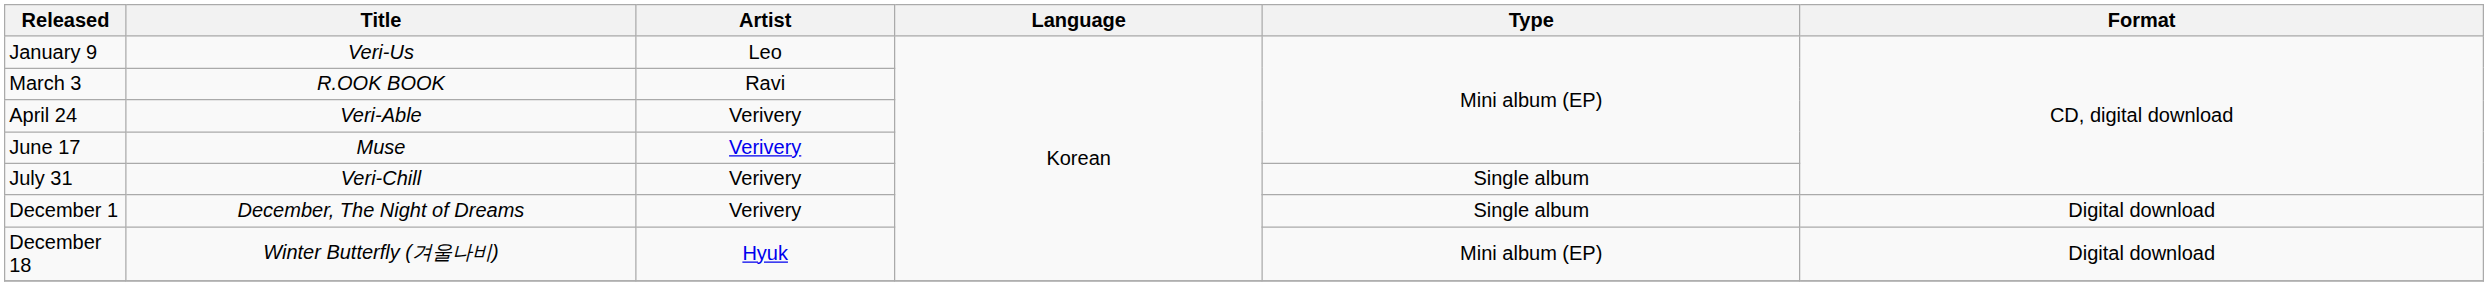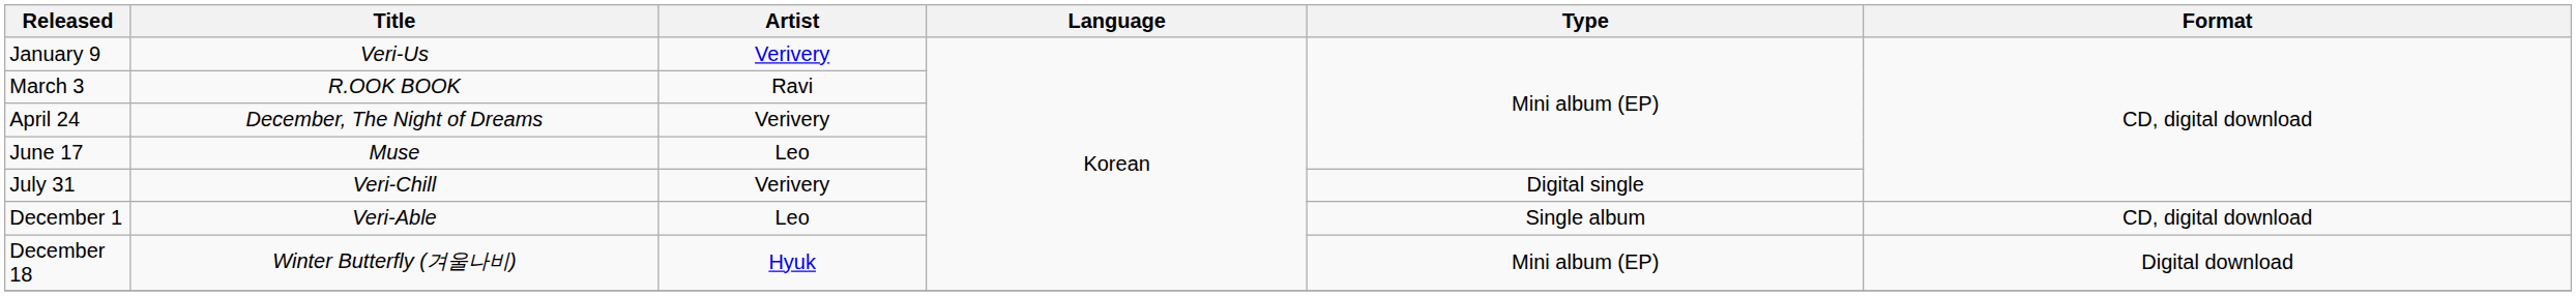 <table class="wikitable"  style="width:100%">
 <tr>
 <th width=90px>Released</th>
 <th width=400px>Title</th>
 <th width=200px>Artist</th>
 <th>Language</th>
 <th>Type</th>
 <th>Format</th>
 </tr>
 <tr>
 <td>January 9</td>
 <td align="center"><em>Veri-Us</em></td>
-<td align="center">Leo</td>
+<td align="center"><a href='#'>Verivery</a></td>
 <td align="center" rowspan="7">Korean</td>
 <td align="center" rowspan="4">Mini album (EP)</td>
 <td align="center" rowspan="5">CD, digital download</td>
 </tr>
 <tr>
 <td>March 3</td>
 <td align="center"><em>R.OOK BOOK</em></td>
 <td align="center">Ravi</td>
 </tr>
 <tr>
 <td>April 24</td>
-<td align="center"><em>Veri-Able</em></td>
+<td align="center"><em>December, The Night of Dreams</em></td>
 <td align="center">Verivery</td>
 </tr>
 <tr>
 <td>June 17</td>
 <td align="center"><em>Muse</em></td>
-<td align="center"><a href='#'>Verivery</a></td>
+<td align="center">Leo</td>
 </tr>
 <tr>
 <td>July 31</td>
 <td align="center"><em>Veri-Chill</em></td>
 <td align="center">Verivery</td>
-<td align="center">Single album</td>
+<td align="center">Digital single</td>
 </tr>
 <tr>
 <td>December 1</td>
-<td align="center"><em>December, The Night of Dreams</em></td>
-<td align="center">Verivery</td>
+<td align="center"><em>Veri-Able</em></td>
+<td align="center">Leo</td>
 <td align="center">Single album</td>
-<td align="center">Digital download</td>
+<td align="center">CD, digital download</td>
 </tr>
 <tr>
 <td>December 18</td>
 <td align="center"><em>Winter Butterfly (겨울나비)</em></td>
 <td align="center"><a href='#'>Hyuk</a></td>
 <td align="center">Mini album (EP)</td>
 <td align="center">Digital download</td>
 </tr>
 <tr>
 </tr>
 </table>
